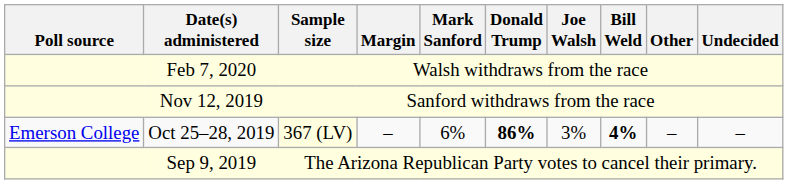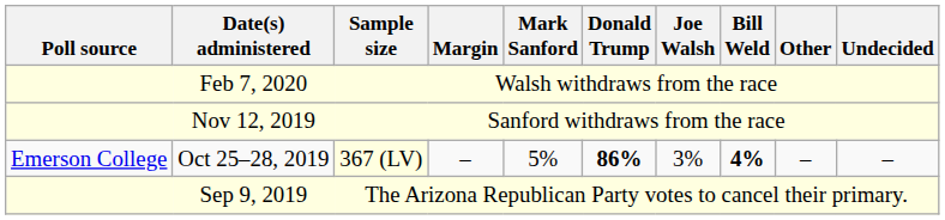 <table class="wikitable" style="font-size:90%;text-align:center;">
 <tr valign=bottom style="font-size:90%;">
 <th>Poll source</th>
 <th>Date(s)<br>administered</th>
 <th>Sample<br>size</th>
 <th>Margin<br></th>
 <th>Mark<br>Sanford</th>
 <th>Donald<br>Trump</th>
 <th>Joe<br>Walsh</th>
 <th>Bill<br>Weld</th>
 <th>Other</th>
 <th>Undecided</th>
 </tr>
 <tr style="background:lightyellow;">
 <td style="border-right-style:hidden;"></td>
 <td style="border-right-style:hidden;">Feb 7, 2020</td>
 <td colspan="20">Walsh withdraws from the race</td>
 </tr>
 <tr style="background:lightyellow;">
 <td style="border-right-style:hidden;"></td>
 <td style="border-right-style:hidden;">Nov 12, 2019</td>
 <td colspan="20">Sanford withdraws from the race</td>
 </tr>
 <tr>
 <td><a href='#'>Emerson College</a></td>
 <td>Oct 25–28, 2019</td>
 <td style="background: lightyellow;">367 (LV)</td>
 <td>–</td>
-<td>6%</td>
+<td>5%</td>
 <td><strong>86%</strong></td>
 <td>3%</td>
 <td><strong>4%</strong></td>
 <td>–</td>
 <td>–</td>
 </tr>
 <tr style="background:lightyellow;">
 <td style="border-right-style:hidden;"></td>
 <td style="border-right-style:hidden;">Sep 9, 2019</td>
 <td colspan="20">The Arizona Republican Party votes to cancel their primary.</td>
 </tr>
 </table>
